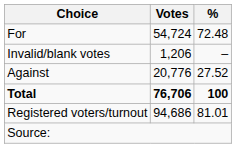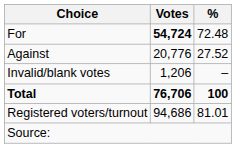 <table class=wikitable style=text-align:right>
 <tr>
 <th>Choice</th>
 <th>Votes</th>
 <th>%</th>
 </tr>
 <tr>
 <td align=left>For</td>
-<td>54,724</td>
+<td><strong>54,724</strong></td>
 <td>72.48</td>
+</tr>
+<tr>
+<td align=left>Against</td>
+<td>20,776</td>
+<td>27.52</td>
 </tr>
 <tr>
 <td align=left>Invalid/blank votes</td>
 <td>1,206</td>
 <td>–</td>
-</tr>
-<tr>
-<td align=left>Against</td>
-<td>20,776</td>
-<td>27.52</td>
 </tr>
 <tr>
 <td align=left><strong>Total</strong></td>
 <td><strong>76,706</strong></td>
 <td><strong>100</strong></td>
 </tr>
 <tr>
 <td align=left>Registered voters/turnout</td>
 <td>94,686</td>
 <td>81.01</td>
 </tr>
 <tr>
 <td colspan=3 align=left>Source: </td>
 </tr>
 </table>
